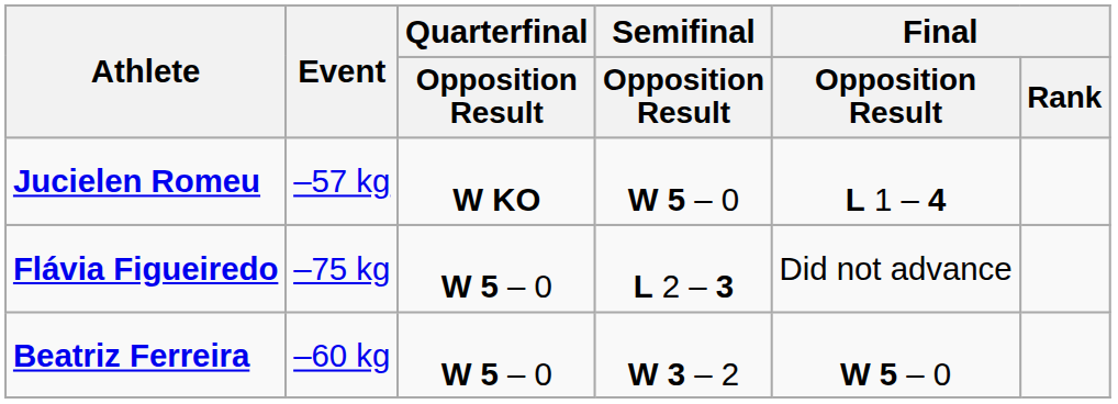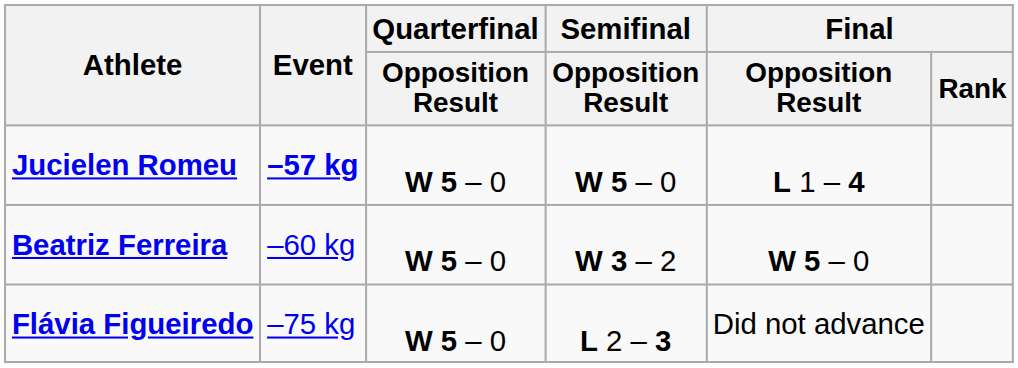 <table class=wikitable style=font-size:90%;text-align:center>
 <tr>
 <th rowspan=2>Athlete</th>
 <th rowspan=2>Event</th>
 <th>Quarterfinal</th>
 <th>Semifinal</th>
 <th colspan=2>Final</th>
 </tr>
 <tr style=font-size:95%>
 <th>Opposition<br>Result</th>
 <th>Opposition<br>Result</th>
 <th>Opposition<br>Result</th>
 <th>Rank</th>
 </tr>
 <tr>
 <td align=left><strong><a href='#'>Jucielen Romeu</a></strong></td>
-<td align=left><a href='#'>–57 kg</a></td>
-<td><br><strong>W</strong> <strong>KO</strong></td>
+<td align=left><strong><a href='#'>–57 kg</a></strong></td>
+<td><br><strong>W</strong> <strong>5</strong> – 0</td>
 <td><br><strong>W</strong> <strong>5</strong> – 0</td>
 <td><br><strong>L</strong> 1 – <strong>4</strong></td>
+<td></td>
+</tr>
+<tr>
+<td align=left><strong><a href='#'>Beatriz Ferreira</a></strong></td>
+<td align=left><a href='#'>–60 kg</a></td>
+<td><br><strong>W</strong> <strong>5</strong> – 0</td>
+<td><br><strong>W</strong> <strong>3</strong> – 2</td>
+<td><br><strong>W</strong> <strong>5</strong> – 0</td>
 <td></td>
 </tr>
 <tr>
 <td align=left><strong><a href='#'>Flávia Figueiredo</a></strong></td>
 <td align=left><a href='#'>–75 kg</a></td>
 <td><br><strong>W</strong> <strong>5</strong> – 0</td>
 <td><br><strong>L</strong> 2 – <strong>3</strong></td>
 <td align="center">Did not advance</td>
 <td></td>
 </tr>
-<tr>
-<td align=left><strong><a href='#'>Beatriz Ferreira</a></strong></td>
-<td align=left><a href='#'>–60 kg</a></td>
-<td><br><strong>W</strong> <strong>5</strong> – 0</td>
-<td><br><strong>W</strong> <strong>3</strong> – 2</td>
-<td><br><strong>W</strong> <strong>5</strong> – 0</td>
-<td></td>
-</tr>
 </table>
